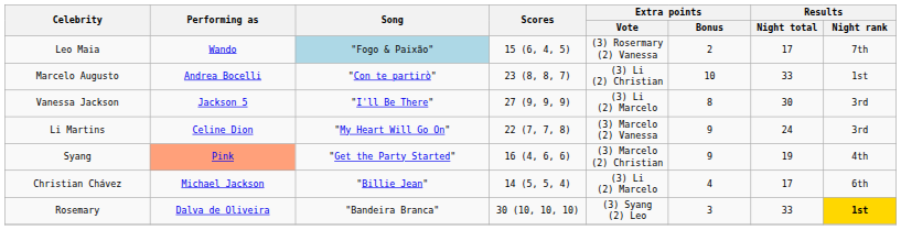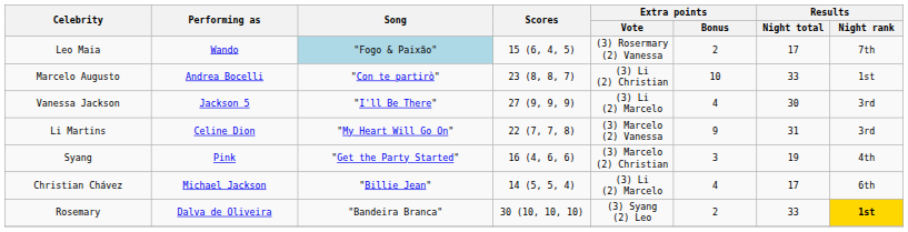 <table class="wikitable" style="font-size:100%; line-height:16px; text-align:center" width="100%">
 <tr>
 <th rowspan="2" style="width:15.0%;">Celebrity</th>
 <th rowspan="2" style="width:15.0%;">Performing as</th>
 <th rowspan="2" style="width:20.0%;">Song</th>
 <th rowspan="2" style="width:10.0%;">Scores</th>
 <th colspan="2">Extra points</th>
 <th colspan="2">Results</th>
 </tr>
 <tr>
 <th style="width:08.5%;">Vote</th>
 <th style="width:08.5%;">Bonus</th>
 <th style="width:07.5%;">Night total</th>
 <th style="width:07.5%;">Night rank</th>
 </tr>
 <tr>
 <td>Leo Maia</td>
 <td><a href='#'>Wando</a></td>
 <td style="background: lightblue;">"Fogo & Paixão"</td>
 <td>15 (6, 4, 5)</td>
 <td>(3) Rosermary<br>(2) Vanessa</td>
 <td>2</td>
 <td>17</td>
 <td>7th</td>
 </tr>
 <tr>
 <td>Marcelo Augusto</td>
 <td><a href='#'>Andrea Bocelli</a></td>
 <td>"<a href='#'>Con te partirò</a>"</td>
 <td>23 (8, 8, 7)</td>
 <td>(3) Li<br>(2) Christian</td>
 <td>10</td>
 <td>33</td>
 <td>1st</td>
 </tr>
 <tr>
 <td>Vanessa Jackson</td>
 <td><a href='#'>Jackson 5</a></td>
 <td>"<a href='#'>I'll Be There</a>"</td>
 <td>27 (9, 9, 9)</td>
 <td>(3) Li<br>(2) Marcelo</td>
-<td>8</td>
+<td>4</td>
 <td>30</td>
 <td>3rd</td>
 </tr>
 <tr>
 <td>Li Martins</td>
 <td><a href='#'>Celine Dion</a></td>
 <td>"<a href='#'>My Heart Will Go On</a>"</td>
 <td>22 (7, 7, 8)</td>
 <td>(3) Marcelo<br>(2) Vanessa</td>
 <td>9</td>
-<td>24</td>
+<td>31</td>
 <td>3rd</td>
 </tr>
 <tr>
 <td>Syang</td>
-<td style="background: lightsalmon;"><a href='#'>Pink</a></td>
+<td><a href='#'>Pink</a></td>
 <td>"<a href='#'>Get the Party Started</a>"</td>
 <td>16 (4, 6, 6)</td>
 <td>(3) Marcelo<br>(2) Christian</td>
-<td>9</td>
+<td>3</td>
 <td>19</td>
 <td>4th</td>
 </tr>
 <tr>
 <td>Christian Chávez</td>
 <td><a href='#'>Michael Jackson</a></td>
 <td>"<a href='#'>Billie Jean</a>"</td>
 <td>14 (5, 5, 4)</td>
 <td>(3) Li<br>(2) Marcelo</td>
 <td>4</td>
 <td>17</td>
 <td>6th</td>
 </tr>
 <tr>
 <td>Rosemary</td>
 <td><a href='#'>Dalva de Oliveira</a></td>
 <td>"Bandeira Branca"</td>
 <td>30 (10, 10, 10)</td>
 <td>(3) Syang<br>(2) Leo</td>
-<td>3</td>
+<td>2</td>
 <td>33</td>
 <td bgcolor="FFD700"><strong>1st</strong></td>
 </tr>
 <tr>
 </tr>
 </table>
